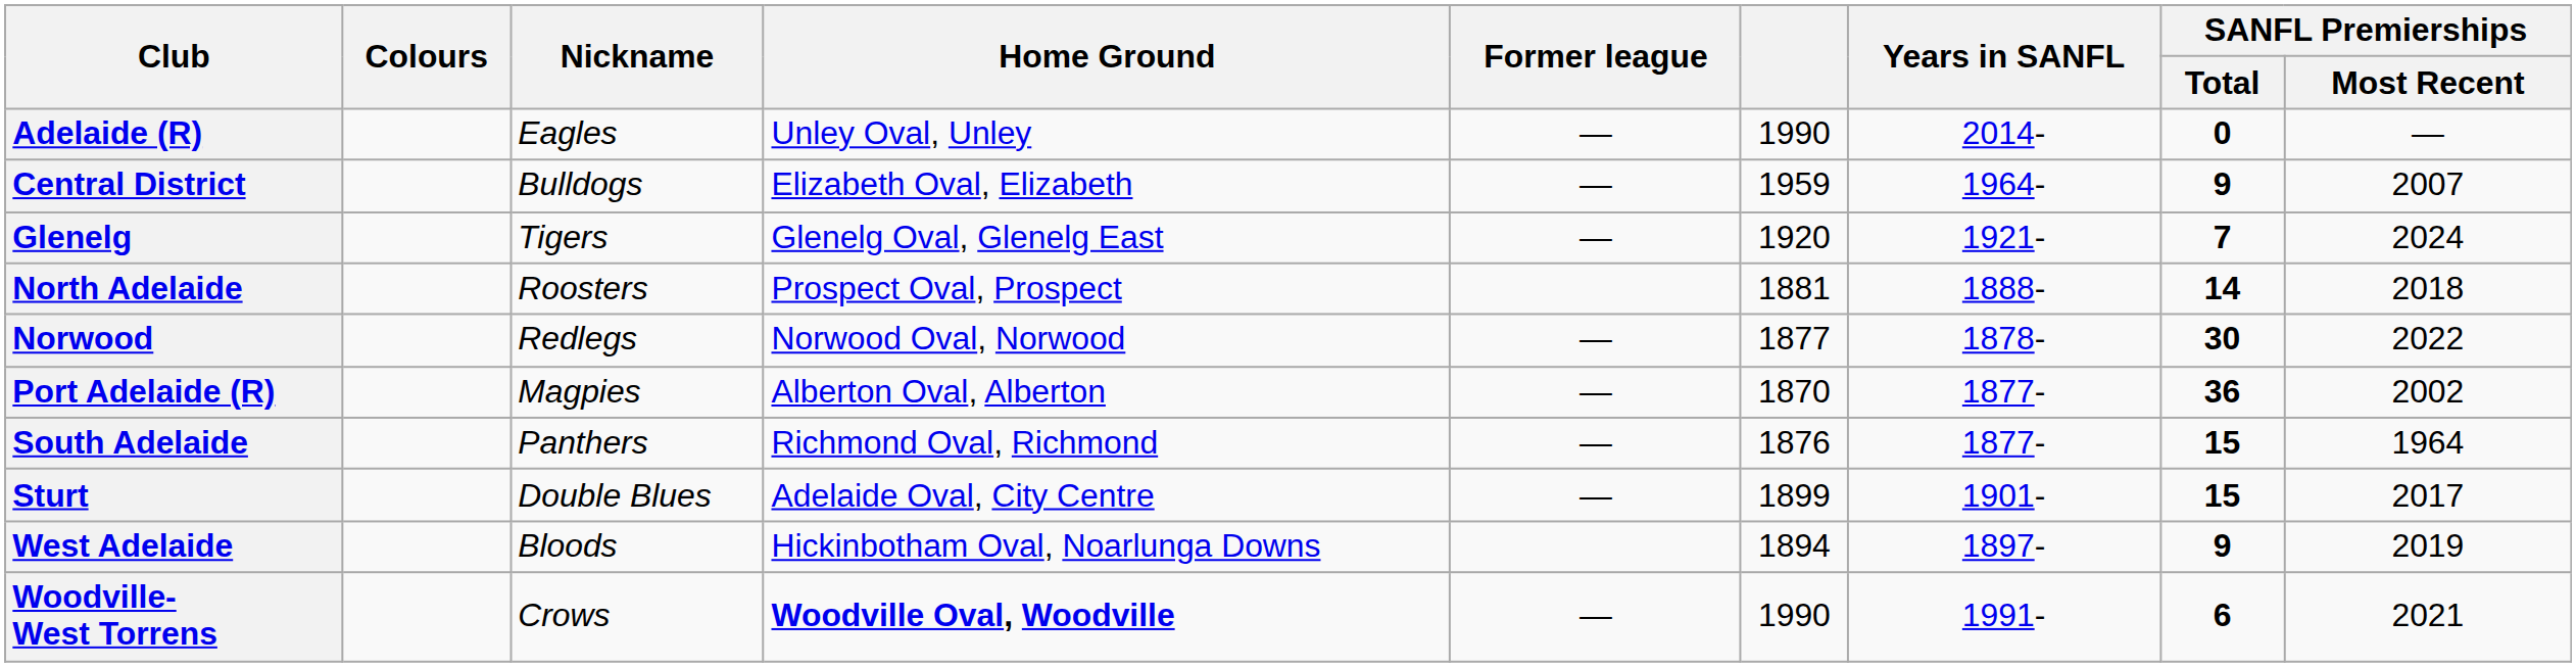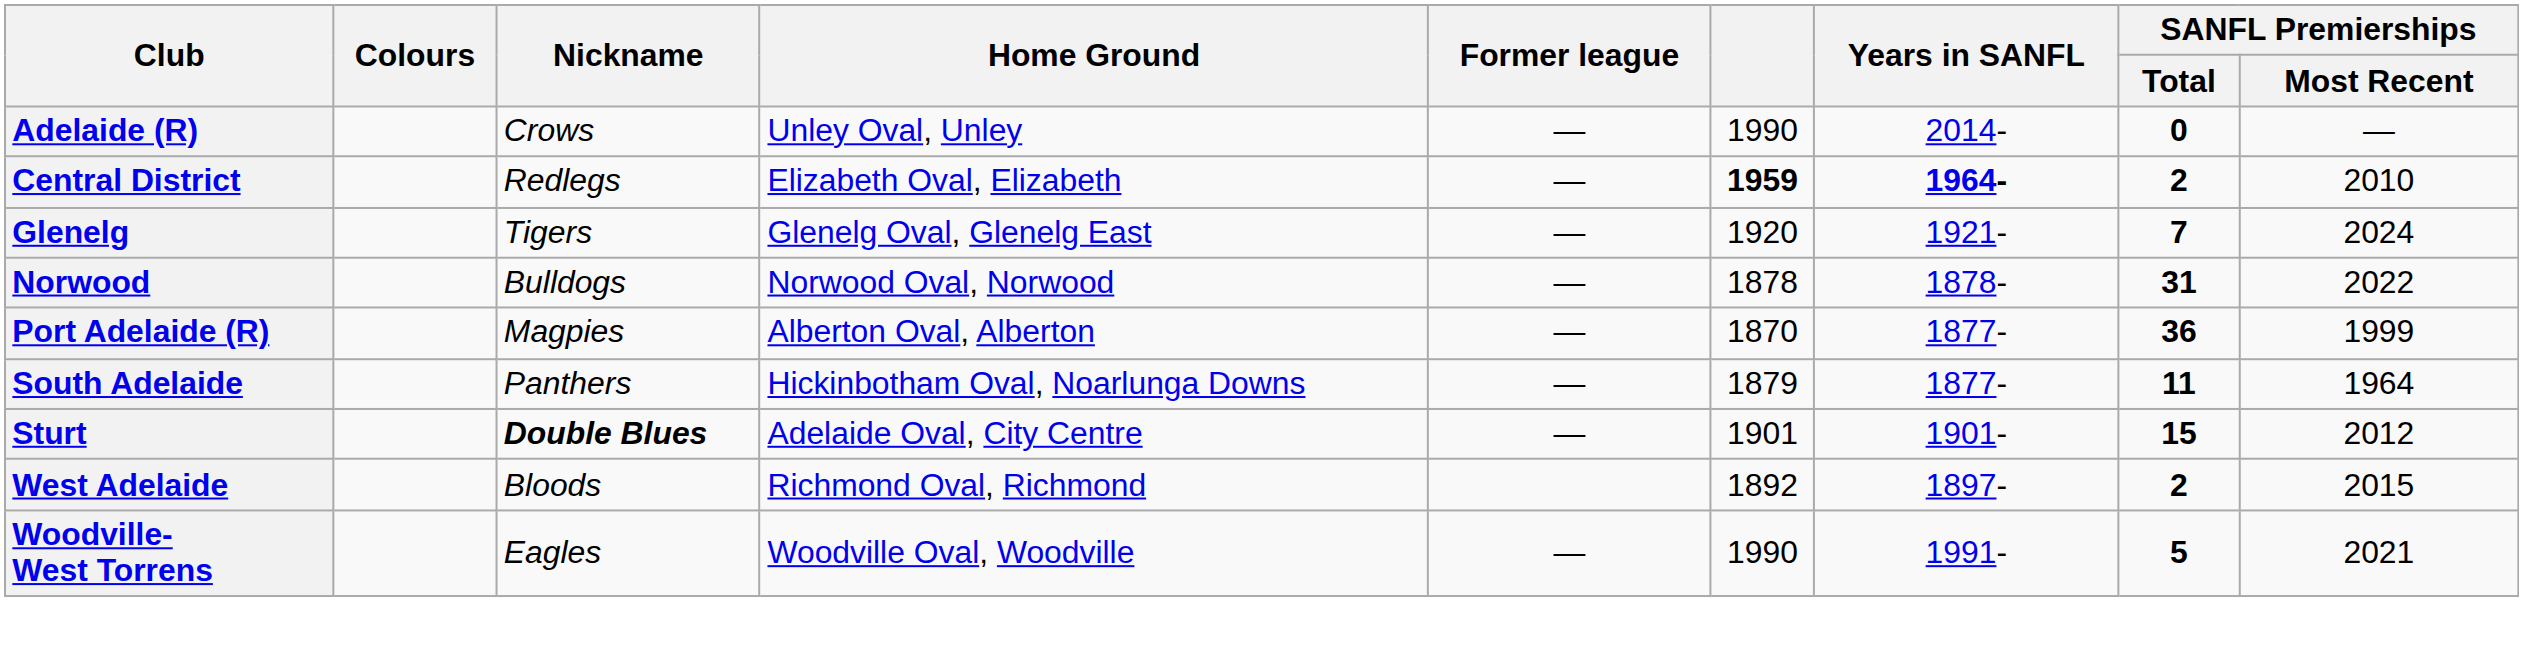 <table class="wikitable sortable mw-collapsible mw-collapsed" style="width:100%">
 <tr>
 <th rowspan="2">Club</th>
 <th rowspan="2" class="unsortable">Colours</th>
 <th rowspan="2">Nickname</th>
 <th rowspan="2">Home Ground</th>
 <th rowspan="2">Former league</th>
 <th rowspan="2"></th>
 <th rowspan="2">Years in SANFL</th>
 <th colspan="2">SANFL Premierships</th>
 </tr>
 <tr>
 <th>Total</th>
 <th>Most Recent</th>
 </tr>
 <tr>
 <th style="text-align:left"><a href='#'>Adelaide (R)</a></th>
 <td align="center"></td>
-<td><em>Eagles</em></td>
+<td><em>Crows</em></td>
 <td><a href='#'>Unley Oval</a>, <a href='#'>Unley</a></td>
 <td style="text-align:center;">—</td>
 <td style="text-align:center;">1990</td>
 <td style="text-align:center;"><a href='#'>2014</a>-</td>
 <td style="text-align:center;"><strong>0</strong></td>
 <td style="text-align:center;">—</td>
 </tr>
 <tr>
 <th style="text-align:left"><a href='#'>Central District</a></th>
 <td align="center"></td>
-<td><em>Bulldogs</em></td>
+<td><em>Redlegs</em></td>
 <td><a href='#'>Elizabeth Oval</a>, <a href='#'>Elizabeth</a></td>
 <td style="text-align:center;">—</td>
-<td style="text-align:center;">1959</td>
-<td style="text-align:center;"><a href='#'>1964</a>-</td>
-<td style="text-align:center;"><strong>9</strong></td>
-<td style="text-align:center;">2007</td>
+<td style="text-align:center;"><strong>1959</strong></td>
+<td style="text-align:center;"><strong><a href='#'>1964</a>-</strong></td>
+<td style="text-align:center;"><strong>2</strong></td>
+<td style="text-align:center;">2010</td>
 </tr>
 <tr>
 <th style="text-align:left"><a href='#'>Glenelg</a></th>
 <td align="center"></td>
 <td><em>Tigers</em></td>
 <td><a href='#'>Glenelg Oval</a>, <a href='#'>Glenelg East</a></td>
 <td style="text-align:center;">—</td>
 <td style="text-align:center;">1920</td>
 <td style="text-align:center;"><a href='#'>1921</a>-</td>
 <td style="text-align:center;"><strong>7</strong></td>
 <td style="text-align:center;">2024</td>
 </tr>
 <tr>
-<th style="text-align:left"><a href='#'>North Adelaide</a></th>
-<td align="center"></td>
-<td><em>Roosters</em></td>
-<td><a href='#'>Prospect Oval</a>, <a href='#'>Prospect</a></td>
-<td style="text-align:center;"></td>
-<td style="text-align:center;">1881</td>
-<td style="text-align:center;"><a href='#'>1888</a>-</td>
-<td style="text-align:center;"><strong>14</strong></td>
-<td style="text-align:center;">2018</td>
-</tr>
-<tr>
 <th style="text-align:left"><a href='#'>Norwood</a></th>
 <td align="center"></td>
-<td><em>Redlegs</em></td>
+<td><em>Bulldogs</em></td>
 <td><a href='#'>Norwood Oval</a>, <a href='#'>Norwood</a></td>
 <td style="text-align:center;">—</td>
-<td style="text-align:center;">1877</td>
+<td style="text-align:center;">1878</td>
 <td style="text-align:center;"><a href='#'>1878</a>-</td>
-<td style="text-align:center;"><strong>30</strong></td>
+<td style="text-align:center;"><strong>31</strong></td>
 <td style="text-align:center;">2022</td>
 </tr>
 <tr>
 <th style="text-align:left"><a href='#'>Port Adelaide (R)</a></th>
 <td align="center"></td>
 <td><em>Magpies</em></td>
 <td><a href='#'>Alberton Oval</a>, <a href='#'>Alberton</a></td>
 <td style="text-align:center;">—</td>
 <td style="text-align:center;">1870</td>
 <td style="text-align:center;"><a href='#'>1877</a>-</td>
 <td style="text-align:center;"><strong>36</strong></td>
-<td style="text-align:center;">2002</td>
+<td style="text-align:center;">1999</td>
 </tr>
 <tr>
 <th style="text-align:left"><a href='#'>South Adelaide</a></th>
 <td align="center"></td>
 <td><em>Panthers</em></td>
-<td><a href='#'>Richmond Oval</a>, <a href='#'>Richmond</a></td>
+<td><a href='#'>Hickinbotham Oval</a>, <a href='#'>Noarlunga Downs</a></td>
 <td style="text-align:center;">—</td>
-<td style="text-align:center;">1876</td>
+<td style="text-align:center;">1879</td>
 <td style="text-align:center;"><a href='#'>1877</a>-</td>
-<td style="text-align:center;"><strong>15</strong></td>
+<td style="text-align:center;"><strong>11</strong></td>
 <td style="text-align:center;">1964</td>
 </tr>
 <tr>
 <th style="text-align:left"><a href='#'>Sturt</a></th>
 <td align="center"></td>
-<td><em>Double Blues</em></td>
+<td><strong><em>Double Blues</em></strong></td>
 <td><a href='#'>Adelaide Oval</a>, <a href='#'>City Centre</a></td>
 <td style="text-align:center;">—</td>
-<td style="text-align:center;">1899</td>
+<td style="text-align:center;">1901</td>
 <td style="text-align:center;"><a href='#'>1901</a>-</td>
 <td style="text-align:center;"><strong>15</strong></td>
-<td style="text-align:center;">2017</td>
+<td style="text-align:center;">2012</td>
 </tr>
 <tr>
 <th style="text-align:left"><a href='#'>West Adelaide</a></th>
 <td align="center"></td>
 <td><em>Bloods</em></td>
-<td><a href='#'>Hickinbotham Oval</a>, <a href='#'>Noarlunga Downs</a></td>
+<td><a href='#'>Richmond Oval</a>, <a href='#'>Richmond</a></td>
 <td style="text-align:center;"></td>
-<td style="text-align:center;">1894</td>
+<td style="text-align:center;">1892</td>
 <td style="text-align:center;"><a href='#'>1897</a>-</td>
-<td style="text-align:center;"><strong>9</strong></td>
-<td style="text-align:center;">2019</td>
+<td style="text-align:center;"><strong>2</strong></td>
+<td style="text-align:center;">2015</td>
 </tr>
 <tr>
 <th style="text-align:left"><a href='#'>Woodville-<br>West Torrens</a></th>
 <td align="center"></td>
-<td><em>Crows</em></td>
-<td><strong><a href='#'>Woodville Oval</a>, <a href='#'>Woodville</a></strong></td>
+<td><em>Eagles</em></td>
+<td><a href='#'>Woodville Oval</a>, <a href='#'>Woodville</a></td>
 <td style="text-align:center;">—</td>
 <td style="text-align:center;">1990</td>
 <td style="text-align:center;"><a href='#'>1991</a>-</td>
-<td style="text-align:center;"><strong>6</strong></td>
+<td style="text-align:center;"><strong>5</strong></td>
 <td style="text-align:center;">2021</td>
 </tr>
 </table>
